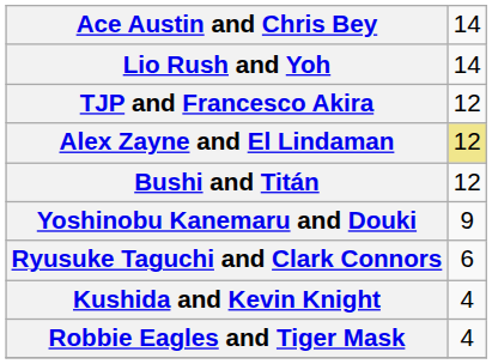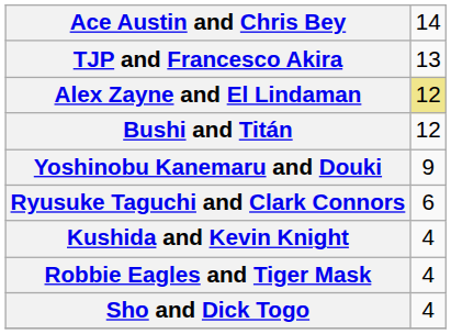 <table class="wikitable" style="margin: 1em auto 1em auto;text-align:center">
 <tr>
 <th><a href='#'>Ace Austin</a> and <a href='#'>Chris Bey</a></th>
 <td>14</td>
 </tr>
 <tr>
-<th><a href='#'>Lio Rush</a> and <a href='#'>Yoh</a></th>
-<td>14</td>
-</tr>
-<tr>
 <th><a href='#'>TJP</a> and <a href='#'>Francesco Akira</a></th>
-<td>12</td>
+<td>13</td>
 </tr>
 <tr>
 <th><a href='#'>Alex Zayne</a> and <a href='#'>El Lindaman</a></th>
 <td style="background: khaki;">12</td>
 </tr>
 <tr>
 <th><a href='#'>Bushi</a> and <a href='#'>Titán</a></th>
 <td>12</td>
 </tr>
 <tr>
 <th><a href='#'>Yoshinobu Kanemaru</a> and <a href='#'>Douki</a></th>
 <td>9</td>
 </tr>
 <tr>
 <th><a href='#'>Ryusuke Taguchi</a> and <a href='#'>Clark Connors</a></th>
 <td>6</td>
 </tr>
 <tr>
 <th><a href='#'>Kushida</a> and <a href='#'>Kevin Knight</a></th>
 <td>4</td>
 </tr>
 <tr>
 <th><a href='#'>Robbie Eagles</a> and <a href='#'>Tiger Mask</a></th>
 <td>4</td>
 </tr>
 <tr>
+<th><a href='#'>Sho</a> and <a href='#'>Dick Togo</a></th>
+<td>4</td>
+</tr>
+<tr>
 </tr>
 </table>
